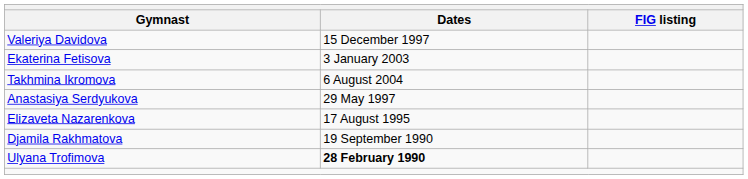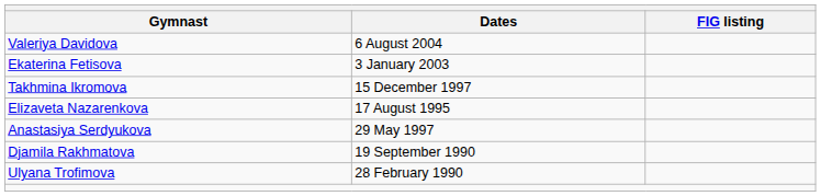 <table class="wikitable mw-collapsible mw-collapsed" width="75%">
 <tr>
 <th colspan="3"></th>
 </tr>
 <tr>
 <th>Gymnast</th>
 <th>Dates</th>
 <th><a href='#'>FIG</a> listing</th>
 </tr>
 <tr>
 <td><a href='#'>Valeriya Davidova</a></td>
-<td>15 December 1997</td>
+<td>6 August 2004</td>
 <td></td>
 </tr>
 <tr>
 <td><a href='#'>Ekaterina Fetisova</a></td>
 <td>3 January 2003</td>
 <td></td>
 </tr>
 <tr>
 <td><a href='#'>Takhmina Ikromova</a></td>
-<td>6 August 2004</td>
+<td>15 December 1997</td>
+<td></td>
+</tr>
+<tr>
+<td><a href='#'>Elizaveta Nazarenkova</a></td>
+<td>17 August 1995</td>
 <td></td>
 </tr>
 <tr>
 <td><a href='#'>Anastasiya Serdyukova</a></td>
 <td>29 May 1997</td>
-<td></td>
-</tr>
-<tr>
-<td><a href='#'>Elizaveta Nazarenkova</a></td>
-<td>17 August 1995</td>
 <td></td>
 </tr>
 <tr>
 <td><a href='#'>Djamila Rakhmatova</a></td>
 <td>19 September 1990</td>
 <td></td>
 </tr>
 <tr>
 <td><a href='#'>Ulyana Trofimova</a></td>
-<td><strong>28 February 1990</strong></td>
+<td>28 February 1990</td>
 <td></td>
 </tr>
 <tr>
 <td colspan="3"></td>
 </tr>
 </table>
